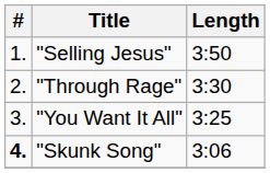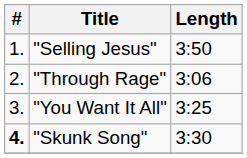 <table class="wikitable">
 <tr>
 <th>#</th>
 <th>Title</th>
 <th>Length</th>
 </tr>
 <tr>
 <td>1.</td>
 <td>"Selling Jesus"</td>
 <td>3:50</td>
 </tr>
 <tr>
 <td>2.</td>
 <td>"Through Rage"</td>
-<td>3:30</td>
+<td>3:06</td>
 </tr>
 <tr>
 <td>3.</td>
 <td>"You Want It All"</td>
 <td>3:25</td>
 </tr>
 <tr>
 <td><strong>4.</strong></td>
 <td>"Skunk Song"</td>
-<td>3:06</td>
+<td>3:30</td>
 </tr>
 <tr>
 </tr>
 </table>
